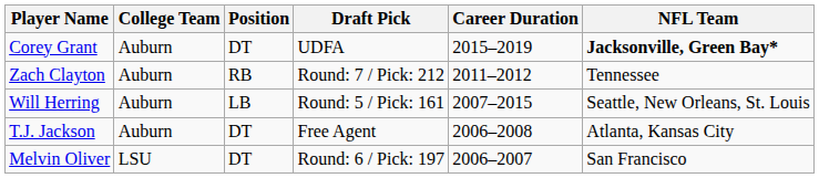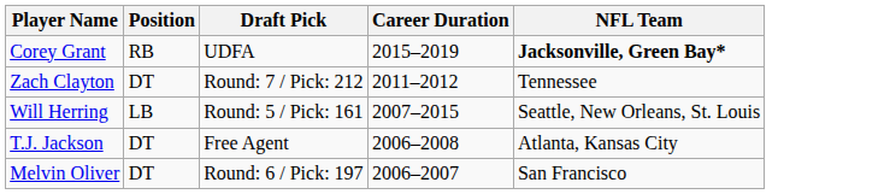 <table class="wikitable">
 <tr>
 <th>Player Name</th>
-<th>College Team</th>
 <th>Position</th>
 <th>Draft Pick</th>
 <th>Career Duration</th>
 <th>NFL Team</th>
 </tr>
 <tr>
 <td><a href='#'>Corey Grant</a></td>
-<td>Auburn</td>
-<td>DT</td>
+<td>RB</td>
 <td>UDFA</td>
 <td>2015–2019</td>
 <td><strong>Jacksonville, Green Bay*</strong></td>
 </tr>
 <tr>
 <td><a href='#'>Zach Clayton</a></td>
-<td>Auburn</td>
-<td>RB</td>
+<td>DT</td>
 <td>Round: 7 / Pick: 212</td>
 <td>2011–2012</td>
 <td>Tennessee</td>
 </tr>
 <tr>
 <td><a href='#'>Will Herring</a></td>
-<td>Auburn</td>
 <td>LB</td>
 <td>Round: 5 / Pick: 161</td>
 <td>2007–2015</td>
 <td>Seattle, New Orleans, St. Louis</td>
 </tr>
 <tr>
 <td><a href='#'>T.J. Jackson</a></td>
-<td>Auburn</td>
 <td>DT</td>
 <td>Free Agent</td>
 <td>2006–2008</td>
 <td>Atlanta, Kansas City</td>
 </tr>
 <tr>
 <td><a href='#'>Melvin Oliver</a></td>
-<td>LSU</td>
 <td>DT</td>
 <td>Round: 6 / Pick: 197</td>
 <td>2006–2007</td>
 <td>San Francisco</td>
 </tr>
 </table>
